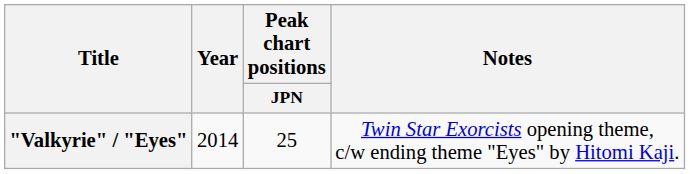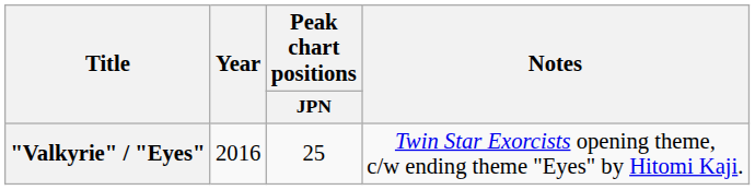 <table class="wikitable plainrowheaders" style="text-align:center;">
 <tr>
 <th scope="col" rowspan="2">Title</th>
 <th scope="col" rowspan="2">Year</th>
 <th scope="col">Peak chart positions</th>
 <th scope="col" rowspan="2">Notes</th>
 </tr>
 <tr>
 <th scope="col" style="width:4em;font-size:85%">JPN<br></th>
 </tr>
 <tr>
 <th scope="row">"Valkyrie" / "Eyes"</th>
-<td>2014</td>
+<td>2016</td>
 <td>25</td>
 <td><em><a href='#'>Twin Star Exorcists</a></em> opening theme, <br>c/w ending theme "Eyes" by <a href='#'>Hitomi Kaji</a>.</td>
 </tr>
 </table>
